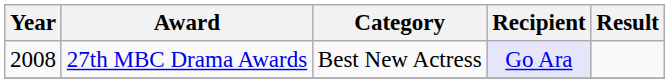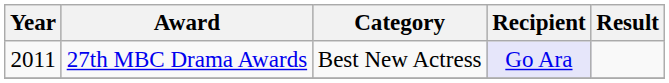 <table class="wikitable sortable" style="text-align:center;">
 <tr>
 <th>Year</th>
 <th>Award</th>
 <th>Category</th>
 <th>Recipient</th>
 <th>Result</th>
 </tr>
 <tr>
-<td>2008</td>
+<td>2011</td>
 <td><a href='#'>27th MBC Drama Awards</a></td>
 <td>Best New Actress</td>
 <td style="background: lavender;"><a href='#'>Go Ara</a></td>
 <td></td>
 </tr>
 <tr>
 </tr>
 </table>
